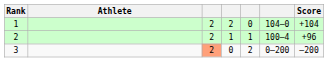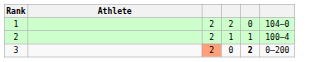 <table class="wikitable" style="text-align: center;">
 <tr>
 <th width=25>Rank</th>
 <th width=275>Athlete</th>
 <th width=25></th>
 <th width=25></th>
 <th width=25></th>
 <th width=50></th>
-<th width=40>Score</th>
 </tr>
 <tr bgcolor=ccffcc>
 <td>1</td>
 <td align=left></td>
 <td>2</td>
 <td>2</td>
 <td>0</td>
 <td>104–0</td>
-<td>+104</td>
 </tr>
 <tr bgcolor=ccffcc>
 <td>2</td>
 <td align=left></td>
 <td>2</td>
 <td>1</td>
 <td>1</td>
 <td>100–4</td>
-<td>+96</td>
 </tr>
 <tr>
 <td>3</td>
 <td align=left></td>
 <td style="background: lightsalmon;">2</td>
 <td>0</td>
-<td>2</td>
+<td><strong>2</strong></td>
 <td>0–200</td>
-<td>–200</td>
 </tr>
 </table>
